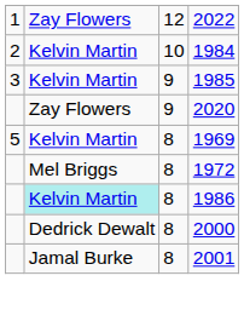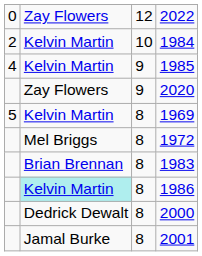 <table class="wikitable">
 <tr>
 </tr>
 <tr>
-<td>1</td>
+<td>0</td>
 <td><a href='#'>Zay Flowers</a></td>
 <td>12</td>
 <td><a href='#'>2022</a></td>
 </tr>
 <tr>
 <td>2</td>
 <td><a href='#'>Kelvin Martin</a></td>
 <td>10</td>
 <td><a href='#'>1984</a></td>
 </tr>
 <tr>
-<td>3</td>
+<td>4</td>
 <td><a href='#'>Kelvin Martin</a></td>
 <td>9</td>
 <td><a href='#'>1985</a></td>
 </tr>
 <tr>
 <td></td>
 <td>Zay Flowers</td>
 <td>9</td>
 <td><a href='#'>2020</a></td>
 </tr>
 <tr>
 <td>5</td>
 <td><a href='#'>Kelvin Martin</a></td>
 <td>8</td>
 <td><a href='#'>1969</a></td>
 </tr>
 <tr>
 <td></td>
 <td>Mel Briggs</td>
 <td>8</td>
 <td><a href='#'>1972</a></td>
 </tr>
 <tr>
 <td></td>
+<td><a href='#'>Brian Brennan</a></td>
+<td>8</td>
+<td><a href='#'>1983</a></td>
+</tr>
+<tr>
+<td></td>
 <td style="background: paleturquoise;"><a href='#'>Kelvin Martin</a></td>
 <td>8</td>
 <td><a href='#'>1986</a></td>
 </tr>
 <tr>
 <td></td>
 <td>Dedrick Dewalt</td>
 <td>8</td>
 <td><a href='#'>2000</a></td>
 </tr>
 <tr>
 <td></td>
 <td>Jamal Burke</td>
 <td>8</td>
 <td><a href='#'>2001</a></td>
 </tr>
 </table>
